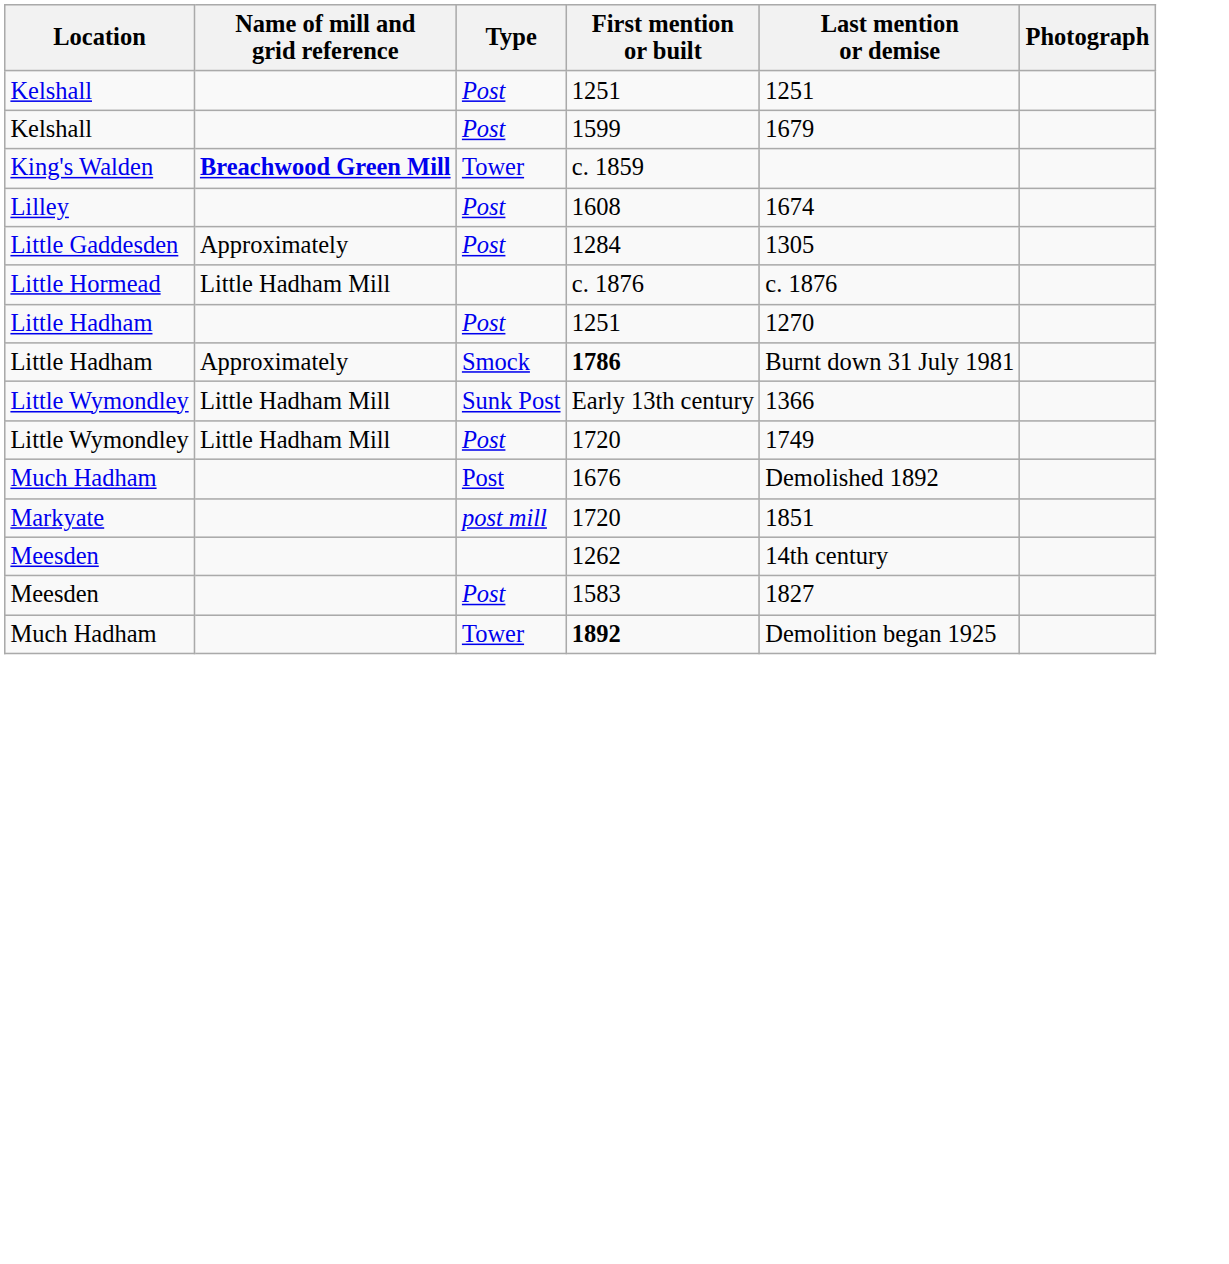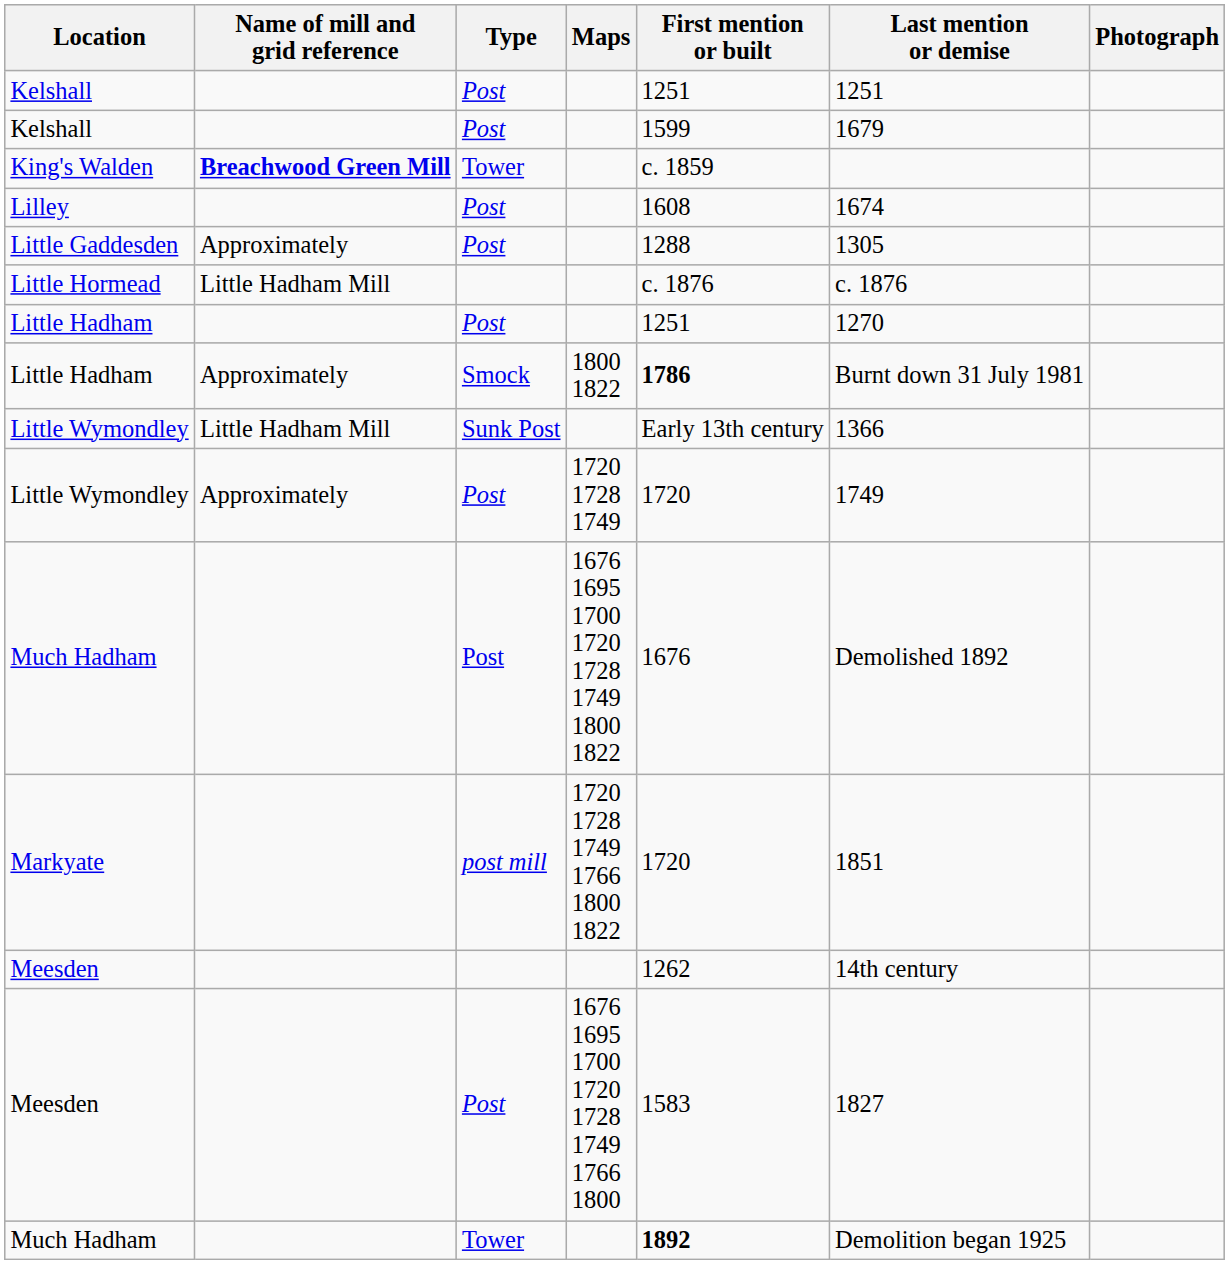 <table class="wikitable">
 <tr>
 <th>Location</th>
 <th>Name of mill and<br>grid reference</th>
 <th>Type</th>
+<th>Maps</th>
 <th>First mention<br>or built</th>
 <th>Last mention<br> or demise</th>
 <th>Photograph</th>
 </tr>
 <tr>
 <td><a href='#'>Kelshall</a></td>
 <td></td>
 <td><em><a href='#'>Post</a></em></td>
+<td></td>
 <td>1251</td>
 <td>1251</td>
 <td></td>
 </tr>
 <tr>
 <td>Kelshall</td>
 <td></td>
 <td><em><a href='#'>Post</a></em></td>
+<td></td>
 <td>1599</td>
 <td>1679</td>
 <td></td>
 </tr>
 <tr>
 <td><a href='#'>King's Walden</a></td>
 <td><strong><a href='#'>Breachwood Green Mill</a></strong><br></td>
 <td><a href='#'>Tower</a></td>
+<td></td>
 <td>c. 1859</td>
 <td></td>
 <td></td>
 </tr>
 <tr>
 <td><a href='#'>Lilley</a></td>
 <td></td>
 <td><em><a href='#'>Post</a></em></td>
+<td></td>
 <td>1608</td>
 <td>1674</td>
 <td></td>
 </tr>
 <tr>
 <td><a href='#'>Little Gaddesden</a></td>
 <td>Approximately<br></td>
 <td><em><a href='#'>Post</a></em></td>
-<td>1284</td>
+<td></td>
+<td>1288</td>
 <td>1305</td>
 <td></td>
 </tr>
 <tr>
 <td><a href='#'>Little Hormead</a></td>
 <td>Little Hadham Mill<br></td>
+<td></td>
 <td></td>
 <td>c. 1876</td>
 <td>c. 1876</td>
 <td></td>
 </tr>
 <tr>
 <td><a href='#'>Little Hadham</a></td>
 <td></td>
 <td><em><a href='#'>Post</a></em></td>
+<td></td>
 <td>1251</td>
 <td>1270</td>
 <td></td>
 </tr>
 <tr>
 <td>Little Hadham</td>
 <td>Approximately<br></td>
 <td><a href='#'>Smock</a></td>
+<td>1800<br>1822</td>
 <td><strong>1786</strong></td>
 <td>Burnt down 31 July 1981<br></td>
 <td></td>
 </tr>
 <tr>
 <td><a href='#'>Little Wymondley</a></td>
 <td>Little Hadham Mill<br></td>
 <td><a href='#'>Sunk Post</a></td>
+<td></td>
 <td>Early 13th century</td>
 <td>1366</td>
 <td></td>
 </tr>
 <tr>
 <td>Little Wymondley</td>
-<td>Little Hadham Mill<br></td>
+<td>Approximately<br></td>
 <td><em><a href='#'>Post</a></em></td>
+<td>1720<br>1728<br>1749<br></td>
 <td>1720</td>
 <td>1749</td>
 <td></td>
 </tr>
 <tr>
 <td><a href='#'>Much Hadham</a></td>
 <td></td>
 <td><a href='#'>Post</a></td>
+<td>1676<br>1695<br>1700<br>1720<br>1728<br>1749<br>1800<br>1822</td>
 <td>1676</td>
 <td>Demolished 1892</td>
 <td></td>
 </tr>
 <tr>
 <td><a href='#'>Markyate</a></td>
 <td></td>
 <td><em><a href='#'>post mill</a></em></td>
+<td>1720<br>1728<br>1749<br>1766<br>1800<br>1822</td>
 <td>1720</td>
 <td>1851</td>
 <td></td>
 </tr>
 <tr>
 <td><a href='#'>Meesden</a></td>
+<td></td>
 <td></td>
 <td></td>
 <td>1262</td>
 <td>14th century</td>
 <td></td>
 </tr>
 <tr>
 <td>Meesden</td>
 <td></td>
 <td><em><a href='#'>Post</a></em></td>
+<td>1676<br>1695<br>1700<br>1720<br>1728<br>1749<br>1766<br>1800</td>
 <td>1583</td>
 <td>1827</td>
 <td></td>
 </tr>
 <tr>
 <td>Much Hadham</td>
 <td></td>
 <td><a href='#'>Tower</a></td>
+<td></td>
 <td><strong>1892</strong></td>
 <td>Demolition began 1925</td>
 <td></td>
 </tr>
 </table>
